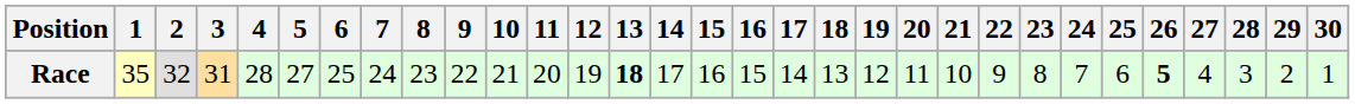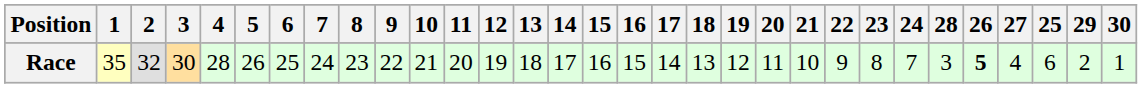 <table class="wikitable" style="font-size: 85%; text-align:center">
 <tr>
 <th>Position</th>
 <th>1</th>
 <th>2</th>
 <th>3</th>
 <th>4</th>
 <th>5</th>
 <th>6</th>
 <th>7</th>
 <th>8</th>
 <th>9</th>
 <th>10</th>
 <th>11</th>
 <th>12</th>
 <th>13</th>
 <th>14</th>
 <th>15</th>
 <th>16</th>
 <th>17</th>
 <th>18</th>
 <th>19</th>
 <th>20</th>
 <th>21</th>
 <th>22</th>
 <th>23</th>
 <th>24</th>
-<th>25</th>
+<th>28</th>
 <th>26</th>
 <th>27</th>
-<th>28</th>
+<th>25</th>
 <th>29</th>
 <th>30</th>
 </tr>
 <tr>
 <th>Race</th>
 <td style="background:#ffffbf;">35</td>
 <td style="background:#dfdfdf;">32</td>
-<td style="background:#ffdf9f;">31</td>
+<td style="background:#ffdf9f;">30</td>
 <td style="background:#dfffdf;">28</td>
-<td style="background:#dfffdf;">27</td>
+<td style="background:#dfffdf;">26</td>
 <td style="background:#dfffdf;">25</td>
 <td style="background:#dfffdf;">24</td>
 <td style="background:#dfffdf;">23</td>
 <td style="background:#dfffdf;">22</td>
 <td style="background:#dfffdf;">21</td>
 <td style="background:#dfffdf;">20</td>
 <td style="background:#dfffdf;">19</td>
-<td style="background:#dfffdf;"><strong>18</strong></td>
+<td style="background:#dfffdf;">18</td>
 <td style="background:#dfffdf;">17</td>
 <td style="background:#dfffdf;">16</td>
 <td style="background:#dfffdf;">15</td>
 <td style="background:#dfffdf;">14</td>
 <td style="background:#dfffdf;">13</td>
 <td style="background:#dfffdf;">12</td>
 <td style="background:#dfffdf;">11</td>
 <td style="background:#dfffdf;">10</td>
 <td style="background:#dfffdf;">9</td>
 <td style="background:#dfffdf;">8</td>
 <td style="background:#dfffdf;">7</td>
-<td style="background:#dfffdf;">6</td>
+<td style="background:#dfffdf;">3</td>
 <td style="background:#dfffdf;"><strong>5</strong></td>
 <td style="background:#dfffdf;">4</td>
-<td style="background:#dfffdf;">3</td>
+<td style="background:#dfffdf;">6</td>
 <td style="background:#dfffdf;">2</td>
 <td style="background:#dfffdf;">1</td>
 </tr>
 </table>
